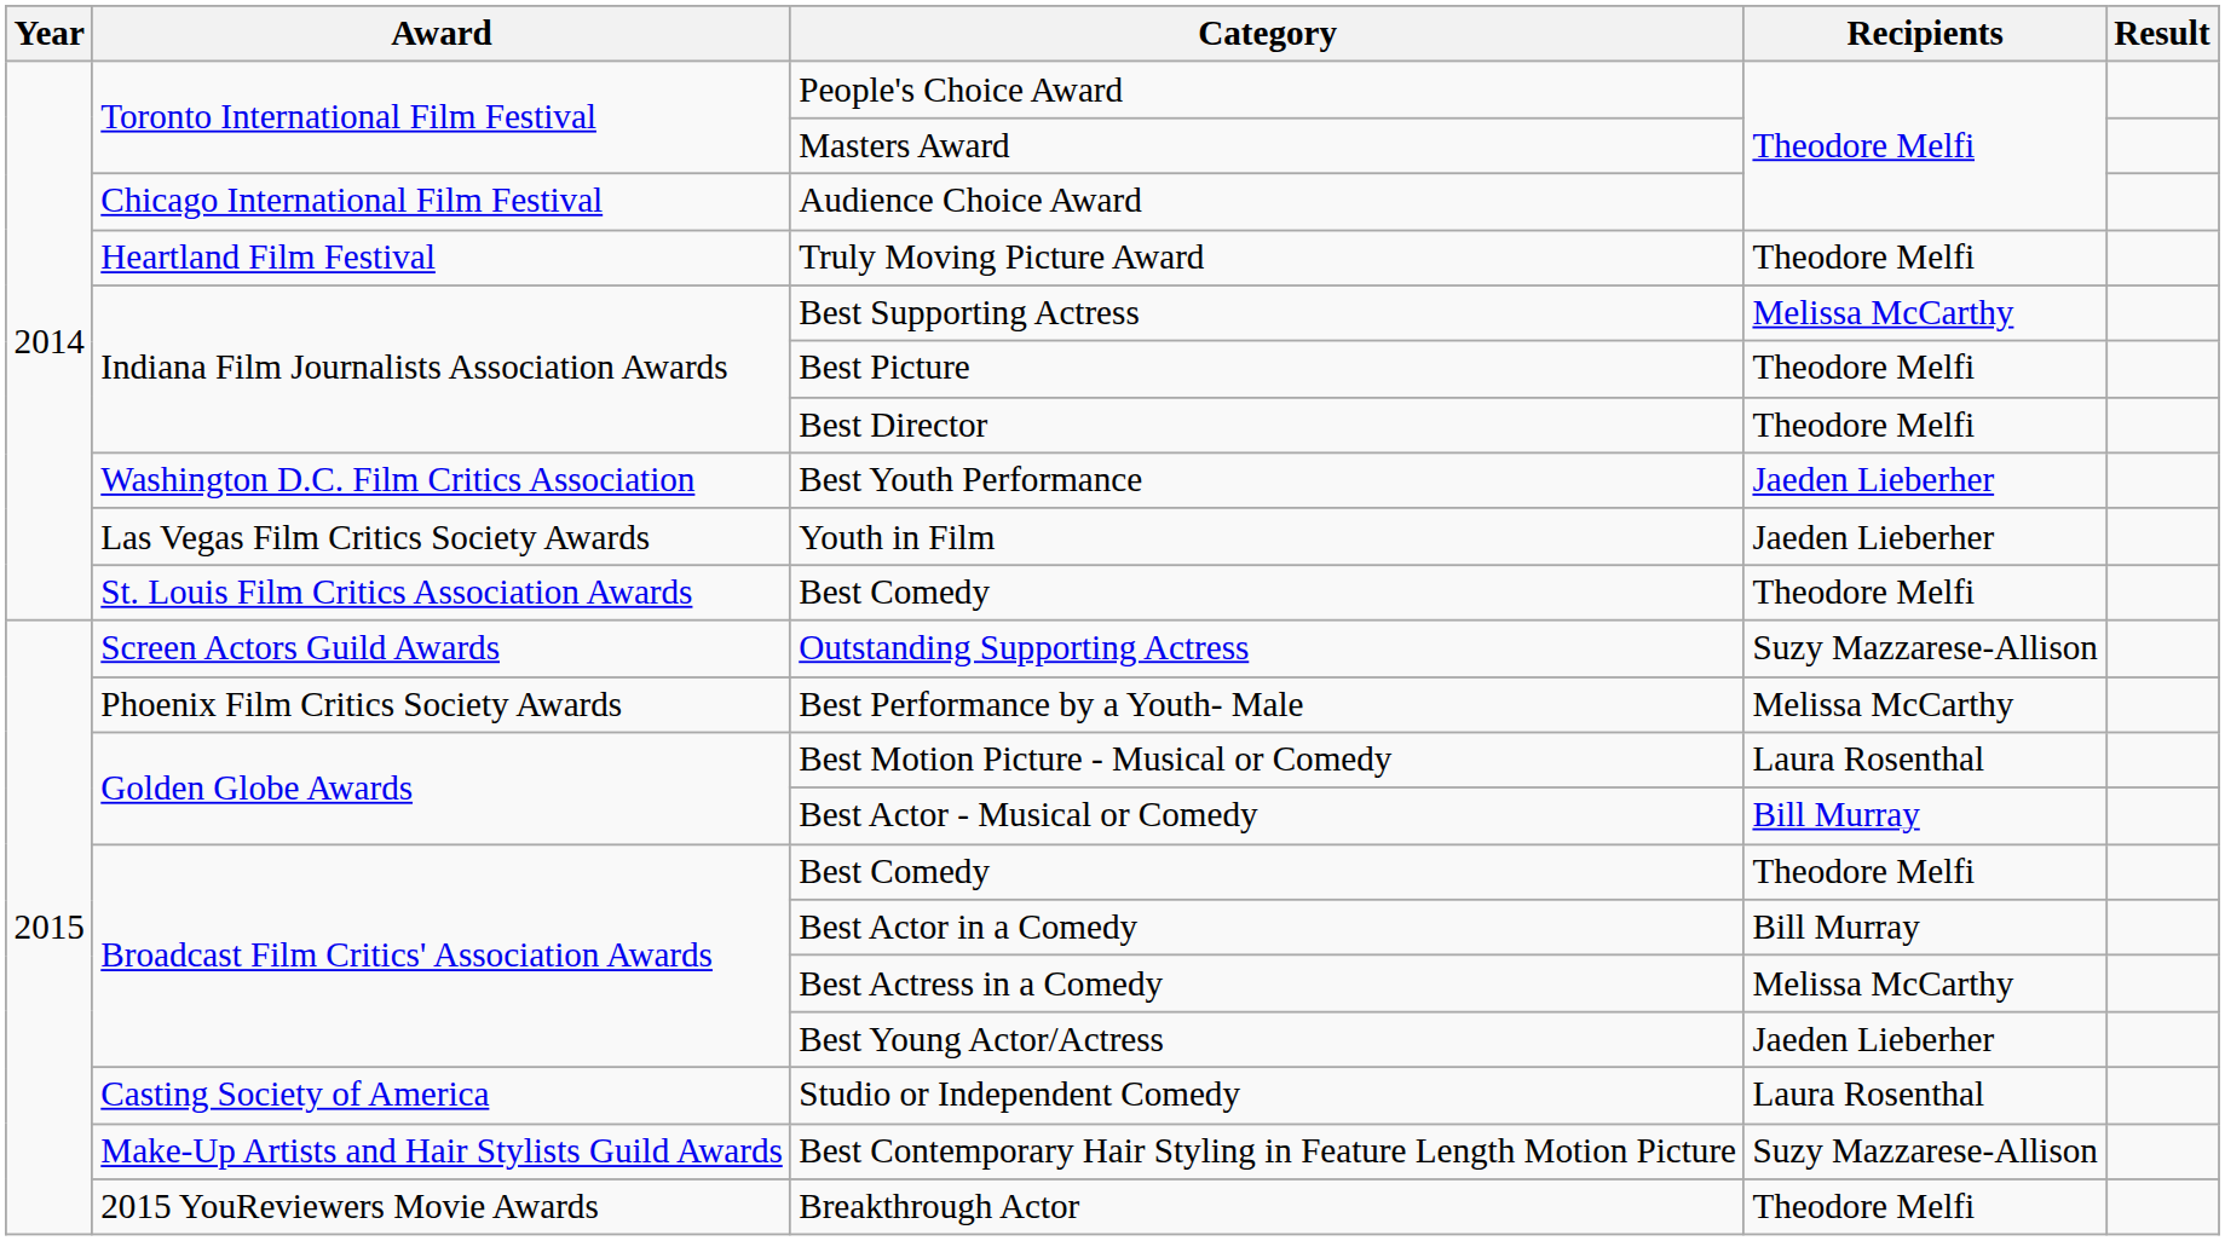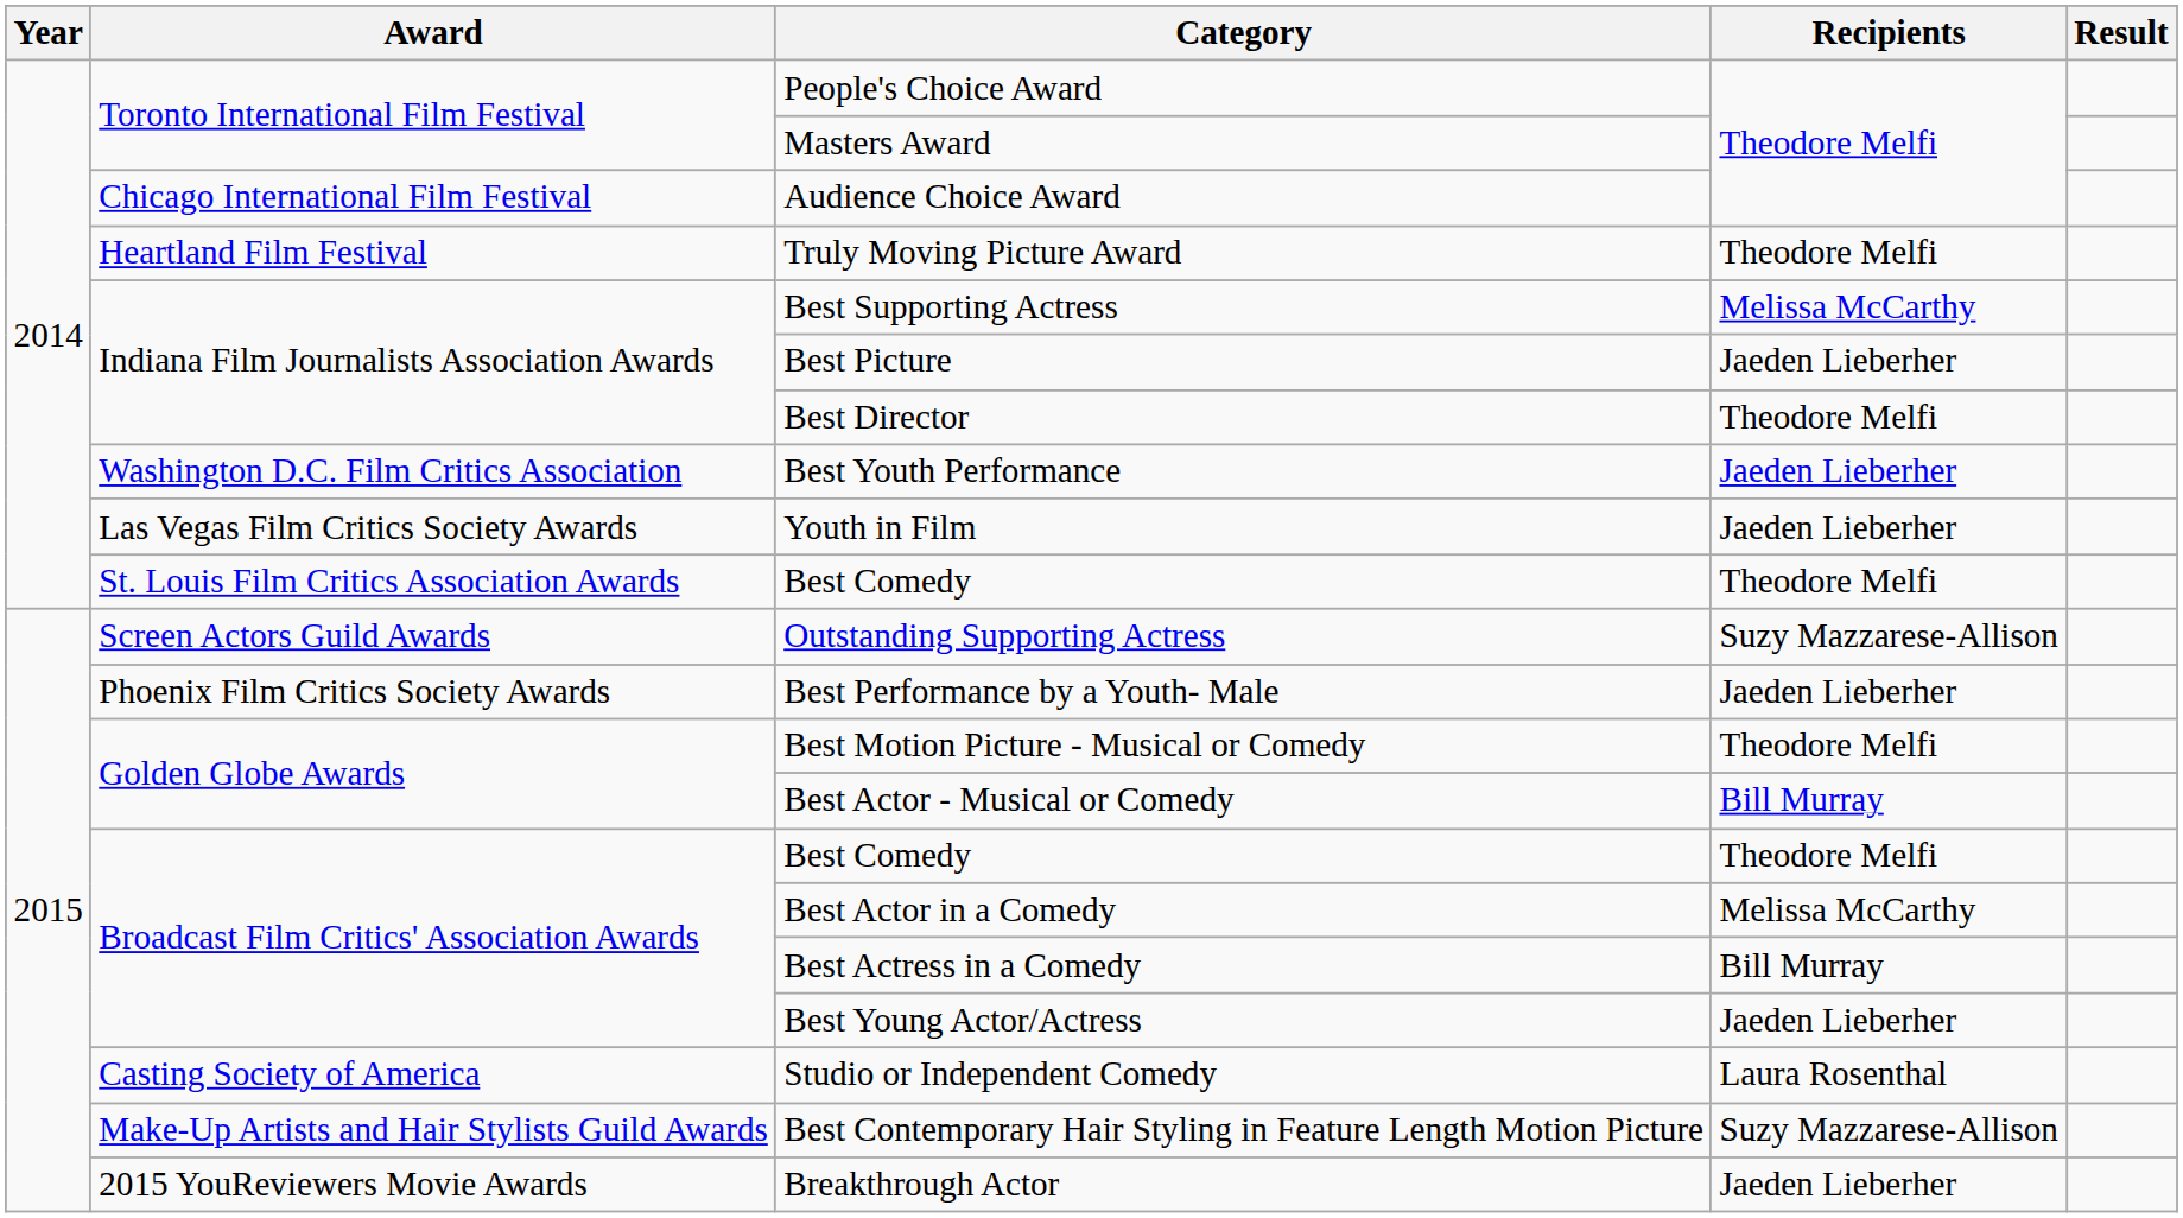 <table class="wikitable sortable">
 <tr>
 <th>Year</th>
 <th>Award</th>
 <th>Category</th>
 <th>Recipients</th>
 <th>Result</th>
 </tr>
 <tr>
 <td rowspan=10>2014</td>
 <td rowspan=2><a href='#'>Toronto International Film Festival</a></td>
 <td>People's Choice Award</td>
 <td rowspan=3><a href='#'>Theodore Melfi</a></td>
 <td></td>
 </tr>
 <tr>
 <td>Masters Award</td>
 <td></td>
 </tr>
 <tr>
 <td><a href='#'>Chicago International Film Festival</a></td>
 <td>Audience Choice Award</td>
 <td></td>
 </tr>
 <tr>
 <td><a href='#'>Heartland Film Festival</a></td>
 <td>Truly Moving Picture Award</td>
 <td>Theodore Melfi</td>
 <td></td>
 </tr>
 <tr>
 <td rowspan=3>Indiana Film Journalists Association Awards</td>
 <td>Best Supporting Actress</td>
 <td><a href='#'>Melissa McCarthy</a></td>
 <td></td>
 </tr>
 <tr>
 <td>Best Picture</td>
-<td>Theodore Melfi</td>
+<td>Jaeden Lieberher</td>
 <td></td>
 </tr>
 <tr>
 <td>Best Director</td>
 <td>Theodore Melfi</td>
 <td></td>
 </tr>
 <tr>
 <td><a href='#'>Washington D.C. Film Critics Association</a></td>
 <td>Best Youth Performance</td>
 <td><a href='#'>Jaeden Lieberher</a></td>
 <td></td>
 </tr>
 <tr>
 <td>Las Vegas Film Critics Society Awards</td>
 <td>Youth in Film</td>
 <td>Jaeden Lieberher</td>
 <td></td>
 </tr>
 <tr>
 <td><a href='#'>St. Louis Film Critics Association Awards</a></td>
 <td>Best Comedy</td>
 <td>Theodore Melfi</td>
 <td></td>
 </tr>
 <tr>
 <td rowspan=11>2015</td>
 <td><a href='#'>Screen Actors Guild Awards</a></td>
 <td><a href='#'>Outstanding Supporting Actress</a></td>
 <td>Suzy Mazzarese-Allison</td>
 <td></td>
 </tr>
 <tr>
 <td>Phoenix Film Critics Society Awards</td>
 <td>Best Performance by a Youth- Male</td>
-<td>Melissa McCarthy</td>
+<td>Jaeden Lieberher</td>
 <td></td>
 </tr>
 <tr>
 <td rowspan=2><a href='#'>Golden Globe Awards</a></td>
 <td>Best Motion Picture - Musical or Comedy</td>
-<td>Laura Rosenthal</td>
+<td>Theodore Melfi</td>
 <td></td>
 </tr>
 <tr>
 <td>Best Actor - Musical or Comedy</td>
 <td><a href='#'>Bill Murray</a></td>
 <td></td>
 </tr>
 <tr>
 <td rowspan=4><a href='#'>Broadcast Film Critics' Association Awards</a></td>
 <td>Best Comedy</td>
 <td>Theodore Melfi</td>
 <td></td>
 </tr>
 <tr>
 <td>Best Actor in a Comedy</td>
-<td>Bill Murray</td>
+<td>Melissa McCarthy</td>
 <td></td>
 </tr>
 <tr>
 <td>Best Actress in a Comedy</td>
-<td>Melissa McCarthy</td>
+<td>Bill Murray</td>
 <td></td>
 </tr>
 <tr>
 <td>Best Young Actor/Actress</td>
 <td>Jaeden Lieberher</td>
 <td></td>
 </tr>
 <tr>
 <td><a href='#'>Casting Society of America</a></td>
 <td>Studio or Independent Comedy</td>
 <td>Laura Rosenthal</td>
 <td></td>
 </tr>
 <tr>
 <td><a href='#'>Make-Up Artists and Hair Stylists Guild Awards</a></td>
 <td>Best Contemporary Hair Styling in Feature Length Motion Picture</td>
 <td>Suzy Mazzarese-Allison</td>
 <td></td>
 </tr>
 <tr>
 <td>2015 YouReviewers Movie Awards</td>
 <td>Breakthrough Actor</td>
-<td>Theodore Melfi</td>
+<td>Jaeden Lieberher</td>
 <td></td>
 </tr>
 </table>
